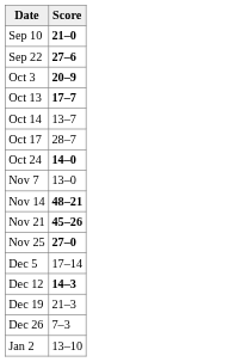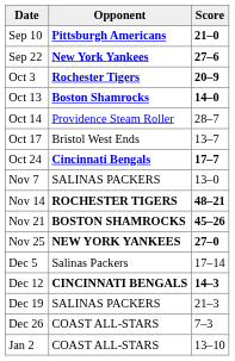 <table class="toccolours" border="1" cellpadding="4" cellspacing="2" style="border-collapse: collapse;">
 <tr bgcolor="#efefef">
 <th>Date</th>
+<th>Opponent</th>
 <th>Score</th>
 </tr>
 <tr>
 <td>Sep 10</td>
+<td><strong><a href='#'>Pittsburgh Americans</a></strong></td>
 <td><strong>21–0</strong></td>
 </tr>
 <tr>
 <td>Sep 22</td>
+<td><strong><a href='#'>New York Yankees</a></strong></td>
 <td><strong>27–6</strong></td>
 </tr>
 <tr>
 <td>Oct 3</td>
+<td><strong><a href='#'>Rochester Tigers</a></strong></td>
 <td><strong>20–9</strong></td>
 </tr>
 <tr>
 <td>Oct 13</td>
+<td><strong><a href='#'>Boston Shamrocks</a></strong></td>
+<td><strong>14–0</strong></td>
+</tr>
+<tr>
+<td>Oct 14</td>
+<td><a href='#'>Providence Steam Roller</a></td>
+<td>28–7</td>
+</tr>
+<tr>
+<td>Oct 17</td>
+<td>Bristol West Ends</td>
+<td>13–7</td>
+</tr>
+<tr>
+<td>Oct 24</td>
+<td><strong><a href='#'>Cincinnati Bengals</a></strong></td>
 <td><strong>17–7</strong></td>
 </tr>
 <tr>
-<td>Oct 14</td>
-<td>13–7</td>
-</tr>
-<tr>
-<td>Oct 17</td>
-<td>28–7</td>
-</tr>
-<tr>
-<td>Oct 24</td>
-<td><strong>14–0</strong></td>
-</tr>
-<tr>
 <td>Nov 7</td>
+<td>SALINAS PACKERS</td>
 <td>13–0</td>
 </tr>
 <tr>
 <td>Nov 14</td>
+<td><strong>ROCHESTER TIGERS</strong></td>
 <td><strong>48–21</strong></td>
 </tr>
 <tr>
 <td>Nov 21</td>
+<td><strong>BOSTON SHAMROCKS</strong></td>
 <td><strong>45–26</strong></td>
 </tr>
 <tr>
 <td>Nov 25</td>
+<td><strong>NEW YORK YANKEES</strong></td>
 <td><strong>27–0</strong></td>
 </tr>
 <tr>
 <td>Dec 5</td>
+<td>Salinas Packers</td>
 <td>17–14</td>
 </tr>
 <tr>
 <td>Dec 12</td>
+<td><strong>CINCINNATI BENGALS</strong></td>
 <td><strong>14–3</strong></td>
 </tr>
 <tr>
 <td>Dec 19</td>
+<td>SALINAS PACKERS</td>
 <td>21–3</td>
 </tr>
 <tr>
 <td>Dec 26</td>
+<td>COAST ALL-STARS</td>
 <td>7–3</td>
 </tr>
 <tr>
 <td>Jan 2</td>
+<td>COAST ALL-STARS</td>
 <td>13–10</td>
 </tr>
 </table>
